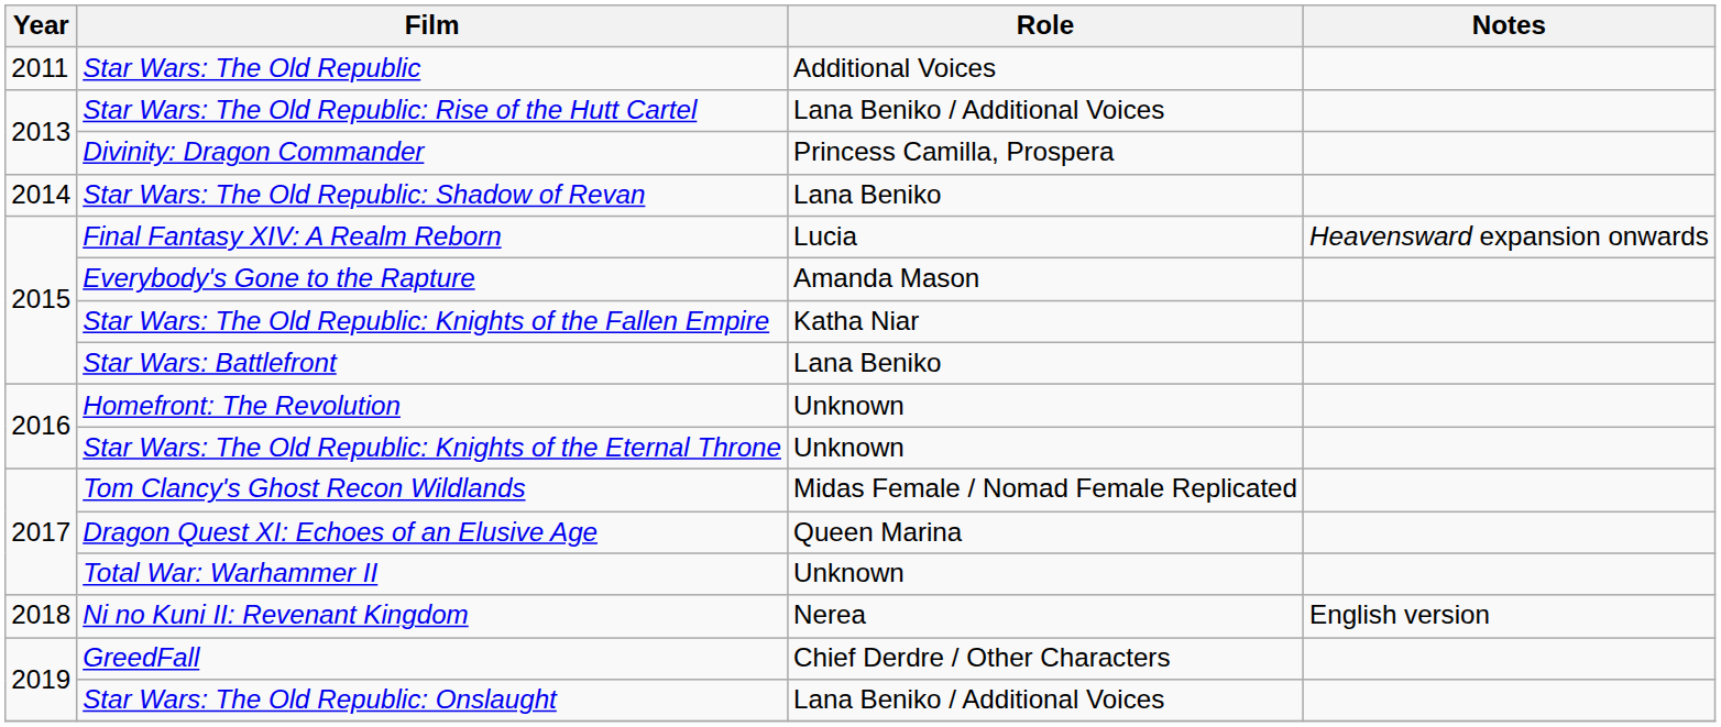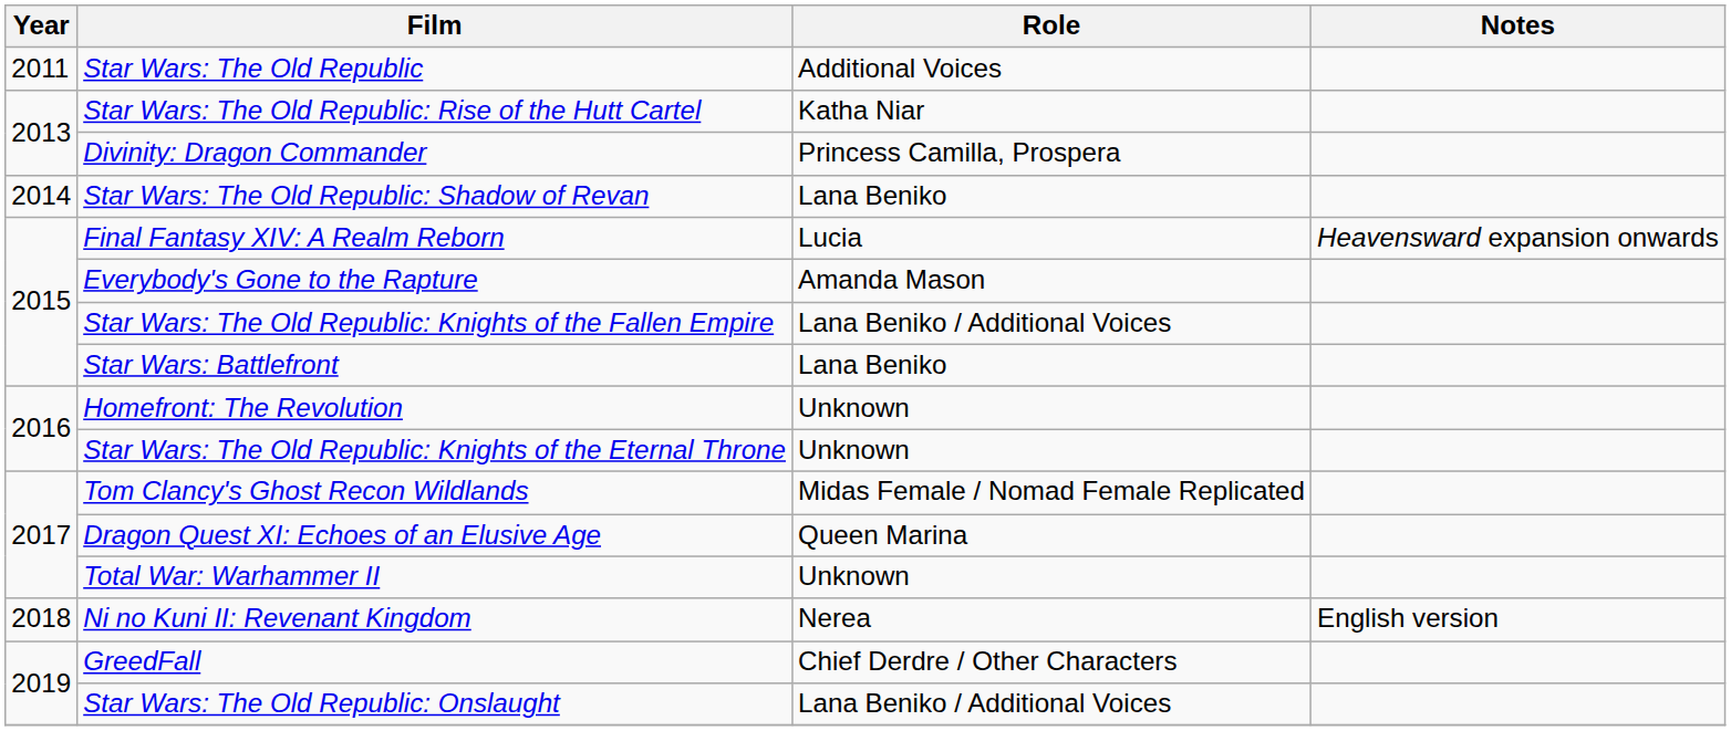 <table class="wikitable">
 <tr>
 <th>Year</th>
 <th>Film</th>
 <th>Role</th>
 <th>Notes</th>
 </tr>
 <tr>
 <td>2011</td>
 <td><em><a href='#'>Star Wars: The Old Republic</a></em></td>
 <td>Additional Voices</td>
 <td></td>
 </tr>
 <tr>
 <td rowspan="2">2013</td>
 <td><a href='#'><em>Star Wars: The Old Republic: Rise of the Hutt Cartel</em></a></td>
-<td>Lana Beniko / Additional Voices</td>
+<td>Katha Niar</td>
 <td></td>
 </tr>
 <tr>
 <td><em><a href='#'>Divinity: Dragon Commander</a></em></td>
 <td>Princess Camilla, Prospera</td>
 <td></td>
 </tr>
 <tr>
 <td>2014</td>
 <td><em><a href='#'>Star Wars: The Old Republic: Shadow of Revan</a></em></td>
 <td>Lana Beniko</td>
 <td></td>
 </tr>
 <tr>
 <td rowspan="4">2015</td>
 <td><em><a href='#'>Final Fantasy XIV: A Realm Reborn</a></em></td>
 <td>Lucia</td>
 <td><em>Heavensward</em> expansion onwards</td>
 </tr>
 <tr>
 <td><em><a href='#'>Everybody's Gone to the Rapture</a></em></td>
 <td>Amanda Mason</td>
 <td></td>
 </tr>
 <tr>
 <td><em><a href='#'>Star Wars: The Old Republic: Knights of the Fallen Empire</a></em></td>
-<td>Katha Niar</td>
+<td>Lana Beniko / Additional Voices</td>
 <td></td>
 </tr>
 <tr>
 <td><em><a href='#'>Star Wars: Battlefront</a></em></td>
 <td>Lana Beniko</td>
 <td></td>
 </tr>
 <tr>
 <td rowspan="2">2016</td>
 <td><em><a href='#'>Homefront: The Revolution</a></em></td>
 <td>Unknown</td>
 <td></td>
 </tr>
 <tr>
 <td><em><a href='#'>Star Wars: The Old Republic: Knights of the Eternal Throne</a></em></td>
 <td>Unknown</td>
 <td></td>
 </tr>
 <tr>
 <td rowspan="3">2017</td>
 <td><em><a href='#'>Tom Clancy's Ghost Recon Wildlands</a></em></td>
 <td>Midas Female / Nomad Female Replicated</td>
 <td></td>
 </tr>
 <tr>
 <td><em><a href='#'>Dragon Quest XI: Echoes of an Elusive Age</a></em></td>
 <td>Queen Marina</td>
 <td></td>
 </tr>
 <tr>
 <td><em><a href='#'>Total War: Warhammer II</a></em></td>
 <td>Unknown</td>
 <td></td>
 </tr>
 <tr>
 <td>2018</td>
 <td><em><a href='#'>Ni no Kuni II: Revenant Kingdom</a></em></td>
 <td>Nerea</td>
 <td>English version</td>
 </tr>
 <tr>
 <td rowspan="2">2019</td>
 <td><em><a href='#'>GreedFall</a></em></td>
 <td>Chief Derdre / Other Characters</td>
 <td></td>
 </tr>
 <tr>
 <td><em><a href='#'>Star Wars: The Old Republic: Onslaught</a></em></td>
 <td>Lana Beniko / Additional Voices</td>
 <td></td>
 </tr>
 <tr>
 </tr>
 </table>
